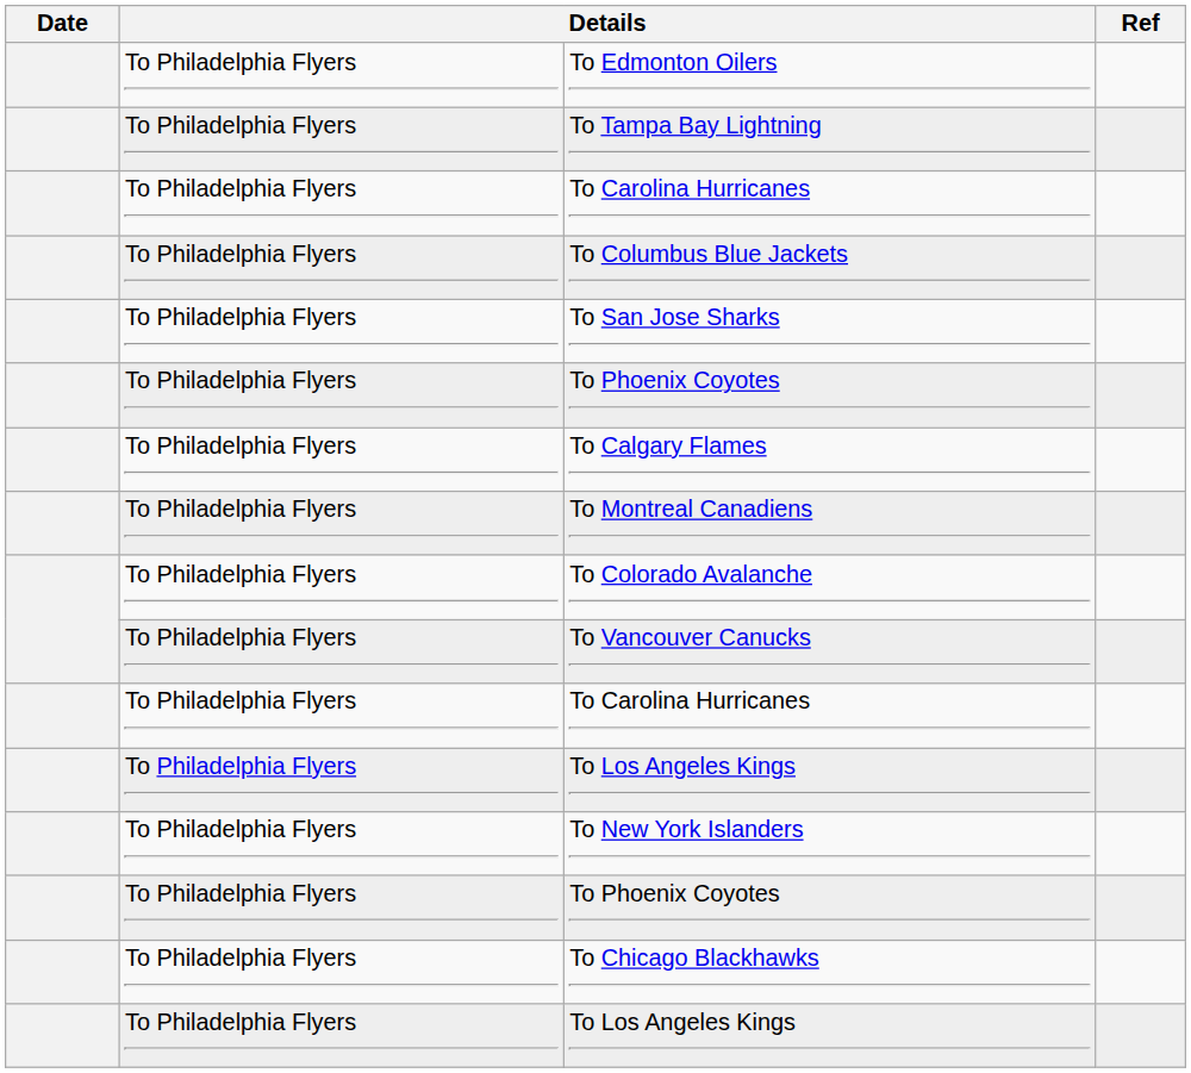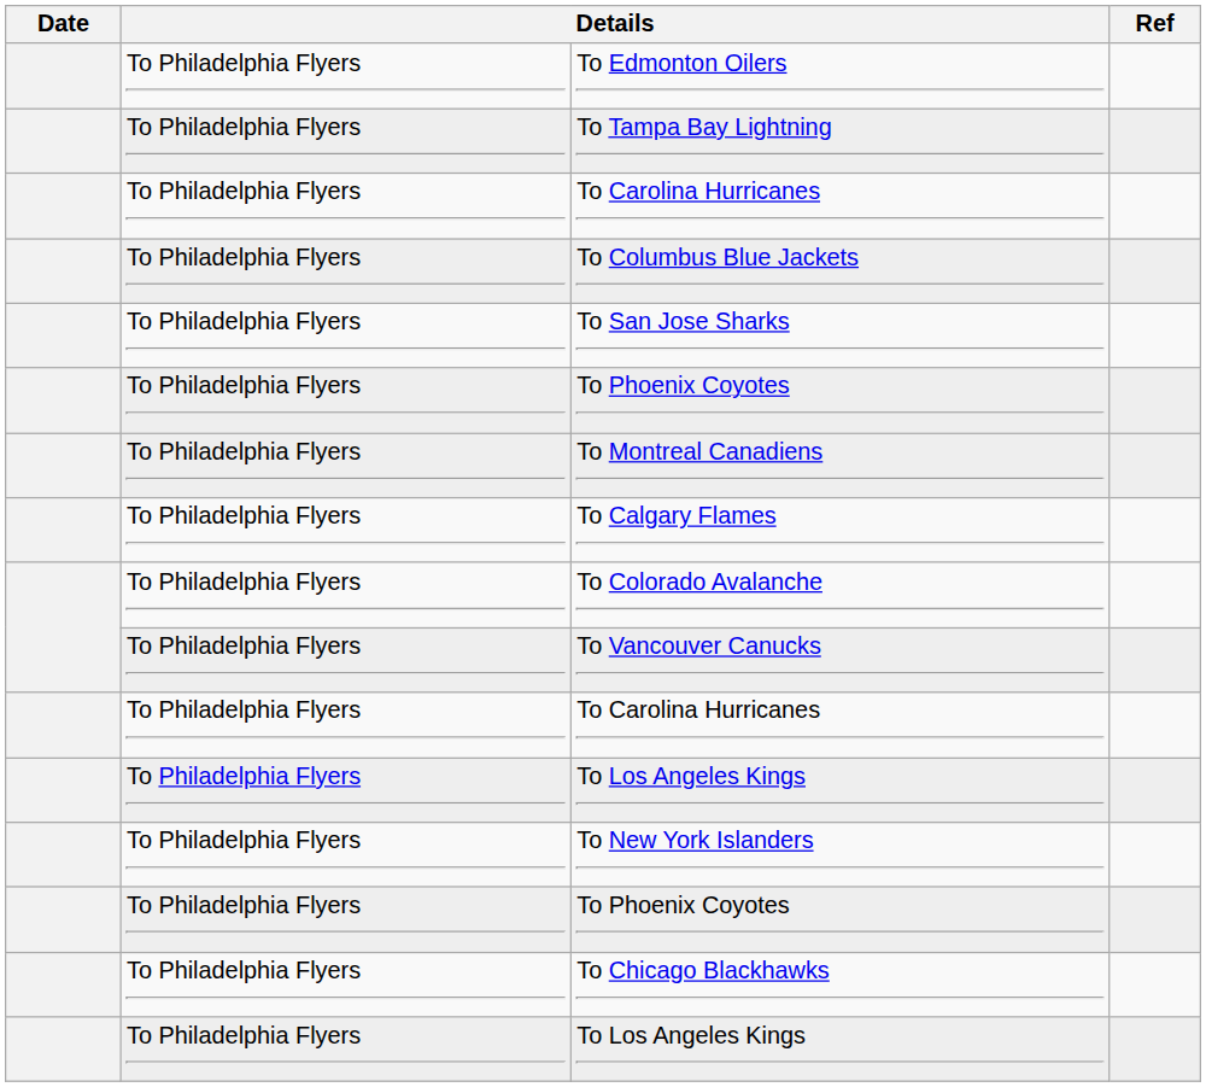 <table class="wikitable plainrowheaders" style="width: 50em;">
 <tr>
 <th scope="col">Date</th>
 <th scope="col" colspan="2">Details</th>
 <th scope="col">Ref</th>
 </tr>
 <tr>
 <th scope="row"></th>
 <td valign="top">To Philadelphia Flyers <hr> </td>
 <td valign="top">To <a href='#'>Edmonton Oilers</a> <hr></td>
 <td></td>
 </tr>
 <tr bgcolor="#eeeeee">
 <th scope="row"></th>
 <td valign="top">To Philadelphia Flyers <hr> </td>
 <td valign="top">To <a href='#'>Tampa Bay Lightning</a> <hr></td>
 <td></td>
 </tr>
 <tr>
 <th scope="row"></th>
 <td valign="top">To Philadelphia Flyers <hr> </td>
 <td valign="top">To <a href='#'>Carolina Hurricanes</a> <hr></td>
 <td></td>
 </tr>
 <tr bgcolor="#eeeeee">
 <th scope="row"></th>
 <td valign="top">To Philadelphia Flyers <hr> </td>
 <td valign="top">To <a href='#'>Columbus Blue Jackets</a> <hr></td>
 <td></td>
 </tr>
 <tr>
 <th scope="row"></th>
 <td valign="top">To Philadelphia Flyers <hr> </td>
 <td valign="top">To <a href='#'>San Jose Sharks</a> <hr></td>
 <td></td>
 </tr>
 <tr bgcolor="#eeeeee">
 <th scope="row"></th>
 <td valign="top">To Philadelphia Flyers <hr> </td>
 <td valign="top">To <a href='#'>Phoenix Coyotes</a> <hr></td>
 <td></td>
 </tr>
+<tr bgcolor="#eeeeee">
+<th scope="row"></th>
+<td valign="top">To Philadelphia Flyers <hr> </td>
+<td valign="top">To <a href='#'>Montreal Canadiens</a> <hr></td>
+<td></td>
+</tr>
 <tr>
 <th scope="row"></th>
 <td valign="top">To Philadelphia Flyers <hr> </td>
 <td valign="top">To <a href='#'>Calgary Flames</a> <hr> </td>
-<td></td>
-</tr>
-<tr bgcolor="#eeeeee">
-<th scope="row"></th>
-<td valign="top">To Philadelphia Flyers <hr> </td>
-<td valign="top">To <a href='#'>Montreal Canadiens</a> <hr></td>
 <td></td>
 </tr>
 <tr>
 <th scope="row" rowspan=2></th>
 <td valign="top">To Philadelphia Flyers <hr> </td>
 <td valign="top">To <a href='#'>Colorado Avalanche</a> <hr></td>
 <td></td>
 </tr>
 <tr bgcolor="#eeeeee">
 <td valign="top">To Philadelphia Flyers <hr> </td>
 <td valign="top">To <a href='#'>Vancouver Canucks</a> <hr></td>
 <td></td>
 </tr>
 <tr>
 <th scope="row"></th>
 <td valign="top">To Philadelphia Flyers <hr> </td>
 <td valign="top">To Carolina Hurricanes <hr></td>
 <td></td>
 </tr>
 <tr bgcolor="#eeeeee">
 <th scope="row"></th>
 <td valign="top">To <a href='#'>Philadelphia Flyers</a> <hr> </td>
 <td valign="top">To <a href='#'>Los Angeles Kings</a> <hr></td>
 <td></td>
 </tr>
 <tr>
 <th scope="row"></th>
 <td valign="top">To Philadelphia Flyers <hr> </td>
 <td valign="top">To <a href='#'>New York Islanders</a> <hr></td>
 <td></td>
 </tr>
 <tr bgcolor="#eeeeee">
 <th scope="row"></th>
 <td valign="top">To Philadelphia Flyers <hr> </td>
 <td valign="top">To Phoenix Coyotes <hr></td>
 <td></td>
 </tr>
 <tr>
 <th scope="row"></th>
 <td valign="top">To Philadelphia Flyers <hr> </td>
 <td valign="top">To <a href='#'>Chicago Blackhawks</a> <hr> </td>
 <td></td>
 </tr>
 <tr bgcolor="#eeeeee">
 <th scope="row"></th>
 <td valign="top">To Philadelphia Flyers <hr> </td>
 <td valign="top">To Los Angeles Kings <hr></td>
 <td></td>
 </tr>
 </table>
